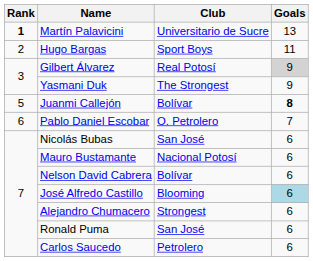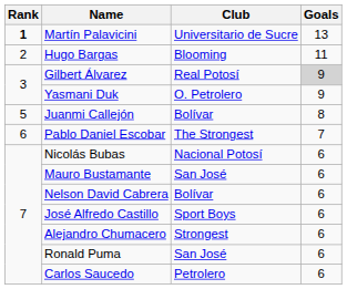 <table class="wikitable" border="1">
 <tr>
 <th>Rank</th>
 <th>Name</th>
 <th>Club</th>
 <th>Goals</th>
 </tr>
 <tr>
 <td align=center><strong>1</strong></td>
 <td> <a href='#'>Martín Palavicini</a></td>
 <td><a href='#'>Universitario de Sucre</a></td>
 <td align=center>13</td>
 </tr>
 <tr>
 <td align=center>2</td>
 <td> <a href='#'>Hugo Bargas</a></td>
-<td><a href='#'>Sport Boys</a></td>
+<td><a href='#'>Blooming</a></td>
 <td align=center>11</td>
 </tr>
 <tr>
 <td rowspan=2 align=center>3</td>
 <td> <a href='#'>Gilbert Álvarez</a></td>
 <td><a href='#'>Real Potosí</a></td>
 <td align=center style="background: lightgrey;">9</td>
 </tr>
 <tr>
 <td> <a href='#'>Yasmani Duk</a></td>
-<td><a href='#'>The Strongest</a></td>
+<td><a href='#'>O. Petrolero</a></td>
 <td align=center>9</td>
 </tr>
 <tr>
 <td align=center>5</td>
 <td> <a href='#'>Juanmi Callejón</a></td>
 <td><a href='#'>Bolívar</a></td>
-<td align=center><strong>8</strong></td>
+<td align=center>8</td>
 </tr>
 <tr>
 <td align=center>6</td>
 <td> <a href='#'>Pablo Daniel Escobar</a></td>
-<td><a href='#'>O. Petrolero</a></td>
+<td><a href='#'>The Strongest</a></td>
 <td align=center>7</td>
 </tr>
 <tr>
 <td rowspan=7 align=center>7</td>
 <td> Nicolás Bubas</td>
-<td><a href='#'>San José</a></td>
+<td><a href='#'>Nacional Potosí</a></td>
 <td align=center>6</td>
 </tr>
 <tr>
 <td> <a href='#'>Mauro Bustamante</a></td>
-<td><a href='#'>Nacional Potosí</a></td>
+<td><a href='#'>San José</a></td>
 <td align=center>6</td>
 </tr>
 <tr>
 <td> <a href='#'>Nelson David Cabrera</a></td>
 <td><a href='#'>Bolívar</a></td>
 <td align=center>6</td>
 </tr>
 <tr>
 <td> <a href='#'>José Alfredo Castillo</a></td>
-<td><a href='#'>Blooming</a></td>
-<td align=center style="background: lightblue;">6</td>
+<td><a href='#'>Sport Boys</a></td>
+<td align=center>6</td>
 </tr>
 <tr>
 <td> <a href='#'>Alejandro Chumacero</a></td>
 <td><a href='#'>Strongest</a></td>
 <td align=center>6</td>
 </tr>
 <tr>
 <td> Ronald Puma</td>
 <td><a href='#'>San José</a></td>
 <td align=center>6</td>
 </tr>
 <tr>
 <td> <a href='#'>Carlos Saucedo</a></td>
 <td><a href='#'>Petrolero</a></td>
 <td align=center>6</td>
 </tr>
 </table>
